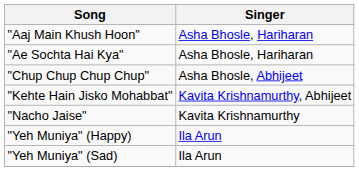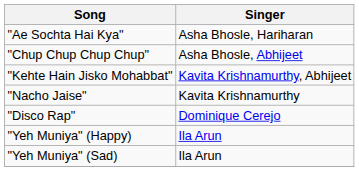 <table class="wikitable" style="font-size:95%;">
 <tr>
 <th>Song</th>
 <th>Singer</th>
-</tr>
-<tr>
-<td>"Aaj Main Khush Hoon"</td>
-<td><a href='#'>Asha Bhosle</a>, <a href='#'>Hariharan</a></td>
 </tr>
 <tr>
 <td>"Ae Sochta Hai Kya"</td>
 <td>Asha Bhosle, Hariharan</td>
 </tr>
 <tr>
 <td>"Chup Chup Chup Chup"</td>
 <td>Asha Bhosle, <a href='#'>Abhijeet</a></td>
 </tr>
 <tr>
 <td>"Kehte Hain Jisko Mohabbat"</td>
 <td><a href='#'>Kavita Krishnamurthy</a>, Abhijeet</td>
 </tr>
 <tr>
 <td>"Nacho Jaise"</td>
 <td>Kavita Krishnamurthy</td>
 </tr>
 <tr>
+<td>"Disco Rap"</td>
+<td><a href='#'>Dominique Cerejo</a></td>
+</tr>
+<tr>
 <td>"Yeh Muniya" (Happy)</td>
 <td><a href='#'>Ila Arun</a></td>
 </tr>
 <tr>
 <td>"Yeh Muniya" (Sad)</td>
 <td>Ila Arun</td>
 </tr>
 <tr>
 </tr>
 </table>
